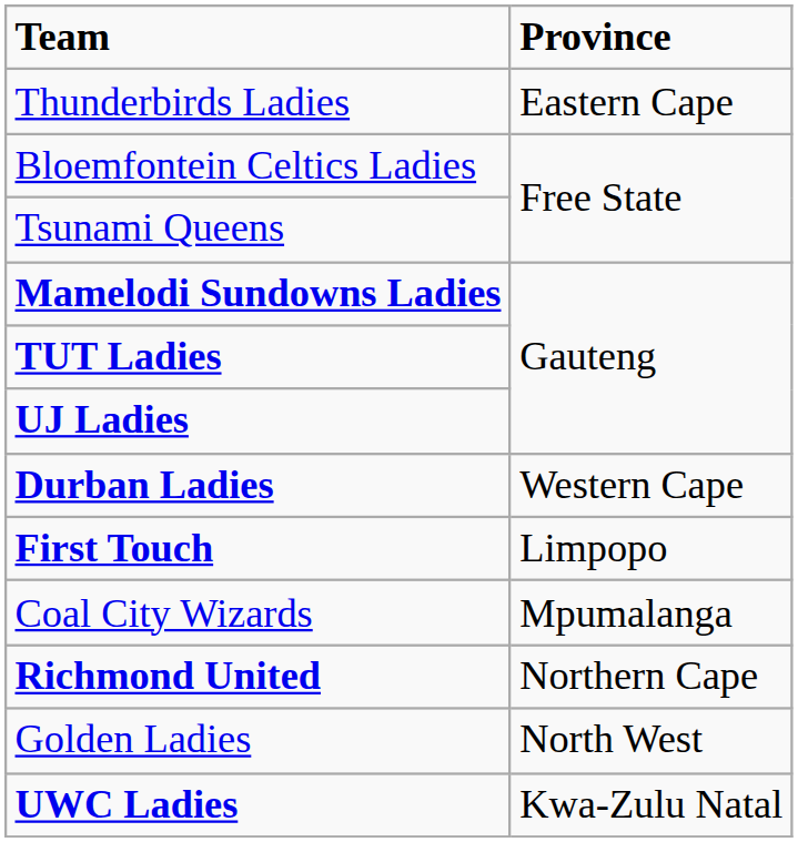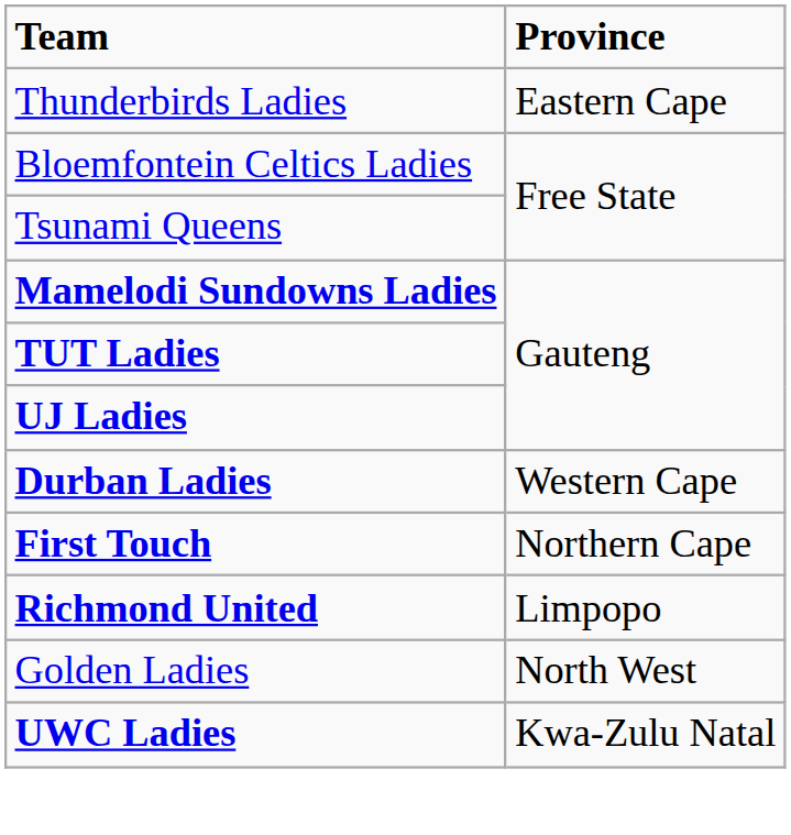 <table class="wikitable sortable">
 <tr>
 <td><strong>Team</strong></td>
 <td><strong>Province</strong></td>
 </tr>
 <tr>
 <td><a href='#'>Thunderbirds Ladies</a></td>
 <td>Eastern Cape</td>
 </tr>
 <tr>
 <td><a href='#'>Bloemfontein Celtics Ladies</a></td>
 <td rowspan="2">Free State</td>
 </tr>
 <tr>
 <td><a href='#'>Tsunami Queens</a></td>
 </tr>
 <tr>
 <td><a href='#'><strong>Mamelodi Sundowns Ladies</strong></a></td>
 <td rowspan="3">Gauteng</td>
 </tr>
 <tr>
 <td><a href='#'><strong>TUT Ladies</strong></a></td>
 </tr>
 <tr>
 <td><a href='#'><strong>UJ Ladies</strong></a></td>
 </tr>
 <tr>
 <td><a href='#'><strong>Durban Ladies</strong></a></td>
 <td>Western Cape</td>
 </tr>
 <tr>
 <td><a href='#'><strong>First Touch</strong></a></td>
-<td>Limpopo</td>
-</tr>
-<tr>
-<td><a href='#'>Coal City Wizards</a></td>
-<td>Mpumalanga</td>
+<td>Northern Cape</td>
 </tr>
 <tr>
 <td><strong><a href='#'>Richmond United</a></strong></td>
-<td>Northern Cape</td>
+<td>Limpopo</td>
 </tr>
 <tr>
 <td><a href='#'>Golden Ladies</a></td>
 <td>North West</td>
 </tr>
 <tr>
 <td><a href='#'><strong>UWC Ladies</strong></a></td>
 <td>Kwa-Zulu Natal</td>
 </tr>
 </table>
